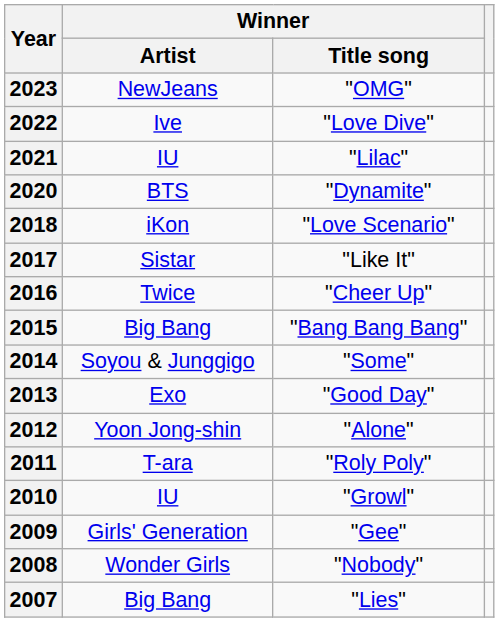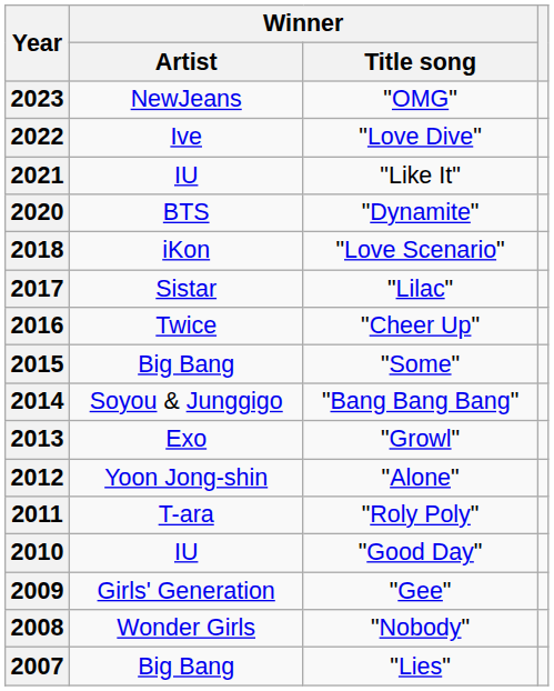 <table class="wikitable sortable plainrowheaders" style="text-align: center;">
 <tr>
 <th scope="col" rowspan="2">Year</th>
 <th scope="col" colspan="2">Winner</th>
 <th scope="col" rowspan="2" class="unsortable"></th>
 </tr>
 <tr>
 <th scope="col" style="width:150px">Artist</th>
 <th scope="col" style="width:150px">Title song</th>
 </tr>
 <tr>
 <th scope="row">2023</th>
 <td><a href='#'>NewJeans</a></td>
 <td>"<a href='#'>OMG</a>"</td>
 <td></td>
 </tr>
 <tr>
 <th scope="row">2022</th>
 <td><a href='#'>Ive</a></td>
 <td>"<a href='#'>Love Dive</a>"</td>
 <td></td>
 </tr>
 <tr>
 <th scope="row">2021</th>
 <td><a href='#'>IU</a></td>
-<td>"<a href='#'>Lilac</a>"</td>
+<td>"Like It"</td>
 <td></td>
 </tr>
 <tr>
 <th scope="row">2020</th>
 <td><a href='#'>BTS</a></td>
 <td>"<a href='#'>Dynamite</a>"</td>
 <td></td>
 </tr>
 <tr>
 <th scope="row">2018</th>
 <td><a href='#'>iKon</a></td>
 <td>"<a href='#'>Love Scenario</a>"</td>
 <td></td>
 </tr>
 <tr>
 <th scope="row">2017</th>
 <td><a href='#'>Sistar</a></td>
-<td>"Like It"</td>
+<td>"<a href='#'>Lilac</a>"</td>
 <td></td>
 </tr>
 <tr>
 <th scope="row">2016</th>
 <td><a href='#'>Twice</a></td>
 <td>"<a href='#'>Cheer Up</a>"</td>
 <td></td>
 </tr>
 <tr>
 <th scope="row">2015</th>
 <td><a href='#'>Big Bang</a></td>
-<td>"<a href='#'>Bang Bang Bang</a>"</td>
+<td>"<a href='#'>Some</a>"</td>
 <td></td>
 </tr>
 <tr>
 <th scope="row">2014</th>
 <td><a href='#'>Soyou</a> & <a href='#'>Junggigo</a></td>
-<td>"<a href='#'>Some</a>"</td>
+<td>"<a href='#'>Bang Bang Bang</a>"</td>
 <td></td>
 </tr>
 <tr>
 <th scope="row">2013</th>
 <td><a href='#'>Exo</a></td>
-<td>"<a href='#'>Good Day</a>"</td>
+<td>"<a href='#'>Growl</a>"</td>
 <td></td>
 </tr>
 <tr>
 <th scope="row">2012</th>
 <td><a href='#'>Yoon Jong-shin</a></td>
 <td>"<a href='#'>Alone</a>"</td>
 <td></td>
 </tr>
 <tr>
 <th scope="row">2011</th>
 <td><a href='#'>T-ara</a></td>
 <td>"<a href='#'>Roly Poly</a>"</td>
 <td></td>
 </tr>
 <tr>
 <th scope="row">2010</th>
 <td><a href='#'>IU</a></td>
-<td>"<a href='#'>Growl</a>"</td>
+<td>"<a href='#'>Good Day</a>"</td>
 <td></td>
 </tr>
 <tr>
 <th scope="row">2009</th>
 <td><a href='#'>Girls' Generation</a></td>
 <td>"<a href='#'>Gee</a>"</td>
 <td></td>
 </tr>
 <tr>
 <th scope="row">2008</th>
 <td><a href='#'>Wonder Girls</a></td>
 <td>"<a href='#'>Nobody</a>"</td>
 <td></td>
 </tr>
 <tr>
 <th scope="row">2007</th>
 <td><a href='#'>Big Bang</a></td>
 <td>"<a href='#'>Lies</a>"</td>
 <td></td>
 </tr>
 </table>
